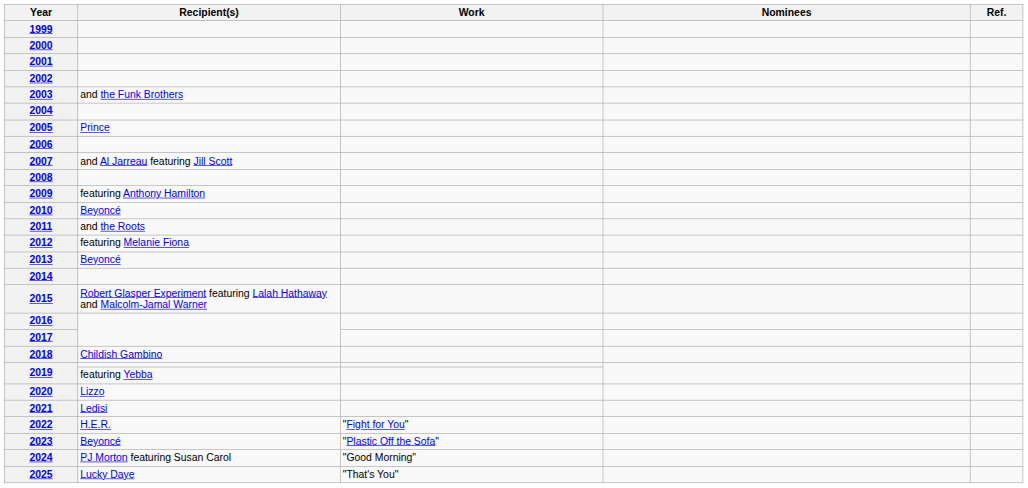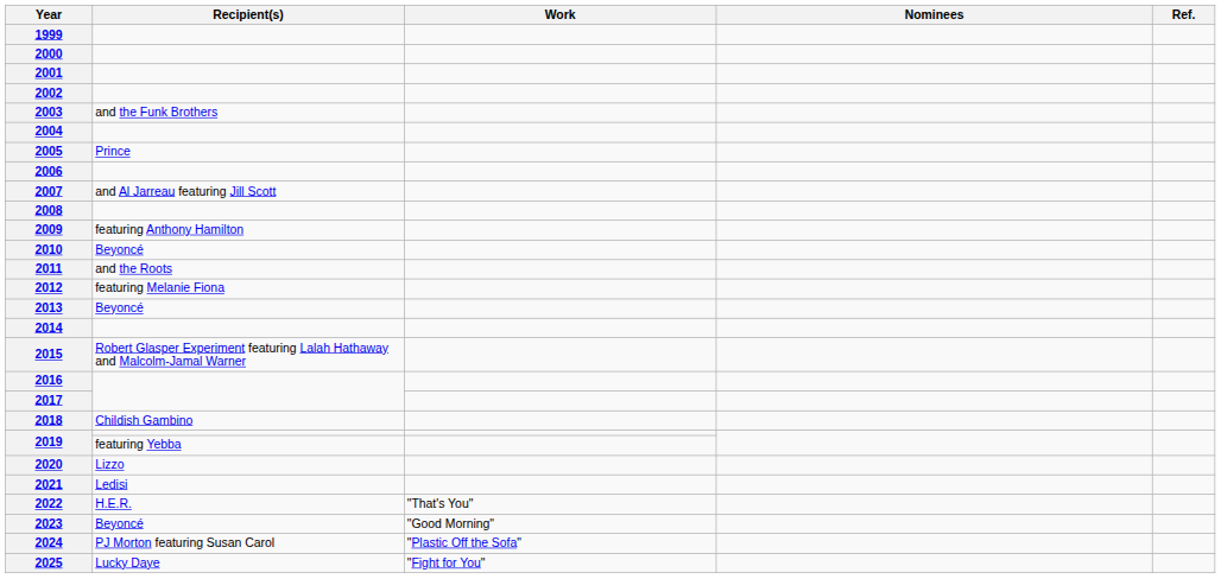 <table class="wikitable">
 <tr>
 <th width="7%">Year</th>
 <th width="25%">Recipient(s)</th>
 <th width="25%">Work</th>
 <th width="35%" class=unsortable>Nominees</th>
 <th width="5%" class=unsortable>Ref.</th>
 </tr>
 <tr>
 <th scope="row"><a href='#'>1999</a></th>
 <td></td>
 <td></td>
 <td></td>
 <td align="center"></td>
 </tr>
 <tr>
 <th scope="row"><a href='#'>2000</a></th>
 <td></td>
 <td></td>
 <td></td>
 <td align="center"></td>
 </tr>
 <tr>
 <th scope="row"><a href='#'>2001</a></th>
 <td></td>
 <td></td>
 <td></td>
 <td align="center"></td>
 </tr>
 <tr>
 <th scope="row"><a href='#'>2002</a></th>
 <td></td>
 <td></td>
 <td></td>
 <td align="center"></td>
 </tr>
 <tr>
 <th scope="row"><a href='#'>2003</a></th>
 <td> and <a href='#'>the Funk Brothers</a></td>
 <td></td>
 <td></td>
 <td align="center"></td>
 </tr>
 <tr>
 <th scope="row"><a href='#'>2004</a></th>
 <td></td>
 <td></td>
 <td></td>
 <td align="center"></td>
 </tr>
 <tr>
 <th scope="row"><a href='#'>2005</a></th>
 <td><a href='#'>Prince</a></td>
 <td></td>
 <td></td>
 <td align="center"></td>
 </tr>
 <tr>
 <th scope="row"><a href='#'>2006</a></th>
 <td></td>
 <td></td>
 <td></td>
 <td align="center"></td>
 </tr>
 <tr>
 <th scope="row"><a href='#'>2007</a></th>
 <td> and <a href='#'>Al Jarreau</a> featuring <a href='#'>Jill Scott</a></td>
 <td></td>
 <td></td>
 <td align="center"></td>
 </tr>
 <tr>
 <th scope="row"><a href='#'>2008</a></th>
 <td></td>
 <td></td>
 <td></td>
 <td align="center"></td>
 </tr>
 <tr>
 <th scope="row"><a href='#'>2009</a></th>
 <td> featuring <a href='#'>Anthony Hamilton</a></td>
 <td></td>
 <td></td>
 <td align="center"></td>
 </tr>
 <tr>
 <th scope="row"><a href='#'>2010</a></th>
 <td><a href='#'>Beyoncé</a></td>
 <td></td>
 <td></td>
 <td align="center"></td>
 </tr>
 <tr>
 <th scope="row"><a href='#'>2011</a></th>
 <td> and <a href='#'>the Roots</a></td>
 <td></td>
 <td></td>
 <td align="center"></td>
 </tr>
 <tr>
 <th scope="row"><a href='#'>2012</a></th>
 <td> featuring <a href='#'>Melanie Fiona</a></td>
 <td></td>
 <td></td>
 <td align="center"></td>
 </tr>
 <tr>
 <th scope="row"><a href='#'>2013</a></th>
 <td><a href='#'>Beyoncé</a></td>
 <td></td>
 <td></td>
 <td align="center"></td>
 </tr>
 <tr>
 <th scope="row"><a href='#'>2014</a></th>
 <td></td>
 <td></td>
 <td></td>
 <td align="center"></td>
 </tr>
 <tr>
 <th scope="row"><a href='#'>2015</a></th>
 <td><a href='#'>Robert Glasper Experiment</a> featuring <a href='#'>Lalah Hathaway</a> and <a href='#'>Malcolm-Jamal Warner</a></td>
 <td></td>
 <td></td>
 <td align="center"></td>
 </tr>
 <tr>
 <th scope="row"><a href='#'>2016</a></th>
 <td rowspan=2></td>
 <td></td>
 <td></td>
 <td align="center"></td>
 </tr>
 <tr>
 <th scope="row"><a href='#'>2017</a></th>
 <td></td>
 <td></td>
 <td align="center"></td>
 </tr>
 <tr>
 <th scope="row"><a href='#'>2018</a></th>
 <td><a href='#'>Childish Gambino</a></td>
 <td></td>
 <td></td>
 <td align="center"></td>
 </tr>
 <tr>
 <th scope="row" rowspan=2><a href='#'>2019</a></th>
 <td></td>
 <td></td>
 <td rowspan=2></td>
 <td align="center" rowspan=2></td>
 </tr>
 <tr>
 <td> featuring <a href='#'>Yebba</a></td>
 <td></td>
 </tr>
 <tr>
 <th scope="row"><a href='#'>2020</a></th>
 <td><a href='#'>Lizzo</a></td>
 <td></td>
 <td></td>
 <td align="center"></td>
 </tr>
 <tr>
 <th scope="row" align="center"><a href='#'>2021</a></th>
 <td><a href='#'>Ledisi</a></td>
 <td></td>
 <td></td>
 <td align="center"></td>
 </tr>
 <tr>
 <th scope="row" align="center"><a href='#'>2022</a></th>
 <td><a href='#'>H.E.R.</a></td>
-<td>"<a href='#'>Fight for You</a>"</td>
+<td>"That's You"</td>
 <td></td>
 <td align="center"></td>
 </tr>
 <tr>
 <th scope="row" align="center"><a href='#'>2023</a></th>
 <td><a href='#'>Beyoncé</a></td>
-<td>"<a href='#'>Plastic Off the Sofa</a>"</td>
+<td>"Good Morning"</td>
 <td></td>
 <td align="center"></td>
 </tr>
 <tr>
 <th scope="row" align="center"><a href='#'>2024</a></th>
 <td><a href='#'>PJ Morton</a> featuring Susan Carol</td>
-<td>"Good Morning"</td>
+<td>"<a href='#'>Plastic Off the Sofa</a>"</td>
 <td></td>
 <td align="center"></td>
 </tr>
 <tr>
 <th scope="row" align="center"><a href='#'>2025</a></th>
 <td><a href='#'>Lucky Daye</a></td>
-<td>"That's You"</td>
+<td>"<a href='#'>Fight for You</a>"</td>
 <td></td>
 <td align="center"></td>
 </tr>
 </table>
